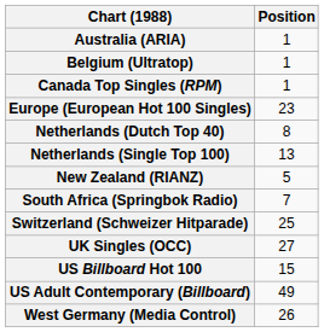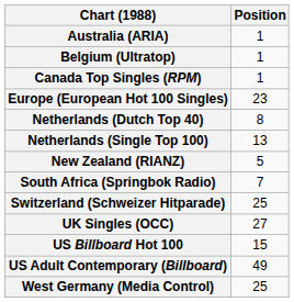 <table class="wikitable sortable plainrowheaders" style="text-align:center">
 <tr>
 <th>Chart (1988)</th>
 <th>Position</th>
 </tr>
 <tr>
 <th scope="row">Australia (ARIA)</th>
 <td>1</td>
 </tr>
 <tr>
 <th scope="row">Belgium (Ultratop)</th>
 <td>1</td>
 </tr>
 <tr>
 <th scope="row">Canada Top Singles (<em>RPM</em>)</th>
 <td>1</td>
 </tr>
 <tr>
 <th scope="row">Europe (European Hot 100 Singles)</th>
 <td>23</td>
 </tr>
 <tr>
 <th scope="row">Netherlands (Dutch Top 40)</th>
 <td>8</td>
 </tr>
 <tr>
 <th scope="row">Netherlands (Single Top 100)</th>
 <td>13</td>
 </tr>
 <tr>
 <th scope="row">New Zealand (RIANZ)</th>
 <td>5</td>
 </tr>
 <tr>
 <th scope="row">South Africa (Springbok Radio)</th>
 <td>7</td>
 </tr>
 <tr>
 <th scope="row">Switzerland (Schweizer Hitparade)</th>
 <td>25</td>
 </tr>
 <tr>
 <th scope="row">UK Singles (OCC)</th>
 <td>27</td>
 </tr>
 <tr>
 <th scope="row">US <em>Billboard</em> Hot 100</th>
 <td>15</td>
 </tr>
 <tr>
 <th scope="row">US Adult Contemporary (<em>Billboard</em>)</th>
 <td>49</td>
 </tr>
 <tr>
 <th scope="row">West Germany (Media Control)</th>
-<td>26</td>
+<td>25</td>
 </tr>
 </table>
